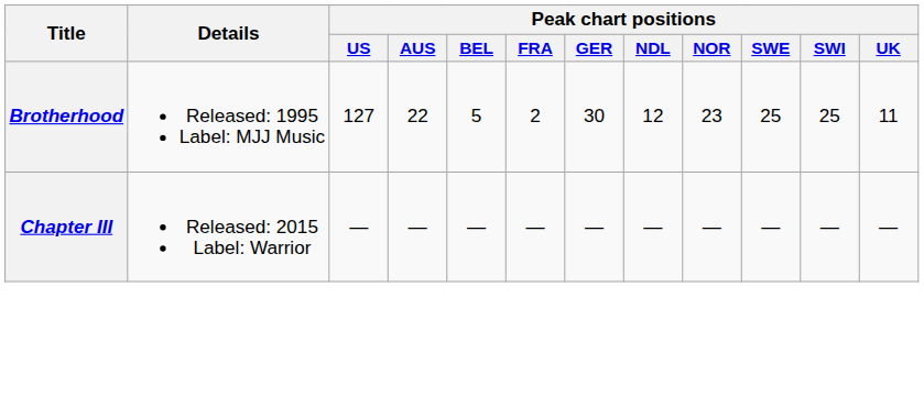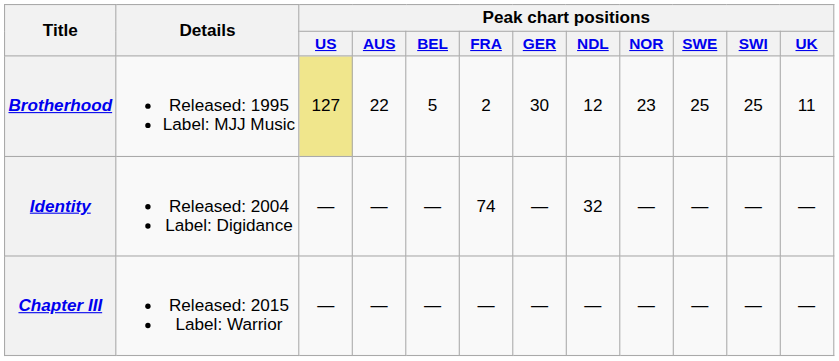 <table class="wikitable plainrowheaders" style="text-align:center;" border="1">
 <tr>
 <th scope="col" rowspan="2">Title</th>
 <th scope="col" rowspan="2">Details</th>
 <th scope="col" colspan="10">Peak chart positions</th>
 </tr>
 <tr>
 <th scope="col" style="width:3em;font-size:90%;"><a href='#'>US</a><br></th>
 <th scope="col" style="width:3em;font-size:90%;"><a href='#'>AUS</a><br></th>
 <th scope="col" style="width:3em;font-size:90%;"><a href='#'>BEL</a><br></th>
 <th scope="col" style="width:3em;font-size:90%;"><a href='#'>FRA</a><br></th>
 <th scope="col" style="width:3em;font-size:90%;"><a href='#'>GER</a><br></th>
 <th scope="col" style="width:3em;font-size:90%;"><a href='#'>NDL</a><br></th>
 <th scope="col" style="width:3em;font-size:90%;"><a href='#'>NOR</a><br></th>
 <th scope="col" style="width:3em;font-size:90%;"><a href='#'>SWE</a><br></th>
 <th scope="col" style="width:3em;font-size:90%;"><a href='#'>SWI</a><br></th>
 <th scope="col" style="width:3em;font-size:90%;"><a href='#'>UK</a><br></th>
 </tr>
 <tr>
 <th scope="row"><em><a href='#'>Brotherhood</a></em></th>
 <td><br><ul><li>Released: 1995</li><li>Label: MJJ Music</li></ul></td>
-<td align="center">127</td>
+<td align="center" style="background: khaki;">127</td>
 <td align="center">22</td>
 <td align="center">5</td>
 <td align="center">2</td>
 <td align="center">30</td>
 <td align="center">12</td>
 <td align="center">23</td>
 <td align="center">25</td>
 <td align="center">25</td>
 <td align="center">11</td>
+</tr>
+<tr>
+<th scope="row"><em><a href='#'>Identity</a></em></th>
+<td><br><ul><li>Released: 2004</li><li>Label: Digidance</li></ul></td>
+<td align="center">—</td>
+<td align="center">—</td>
+<td align="center">—</td>
+<td align="center">74</td>
+<td align="center">—</td>
+<td align="center">32</td>
+<td align="center">—</td>
+<td align="center">—</td>
+<td align="center">—</td>
+<td align="center">—</td>
 </tr>
 <tr>
 <th scope="row"><em><a href='#'>Chapter III</a></em></th>
 <td><br><ul><li>Released: 2015</li><li>Label: Warrior</li></ul></td>
 <td align="center">—</td>
 <td align="center">—</td>
 <td align="center">—</td>
 <td align="center">—</td>
 <td align="center">—</td>
 <td align="center">—</td>
 <td align="center">—</td>
 <td align="center">—</td>
 <td align="center">—</td>
 <td align="center">—</td>
 </tr>
 </table>
